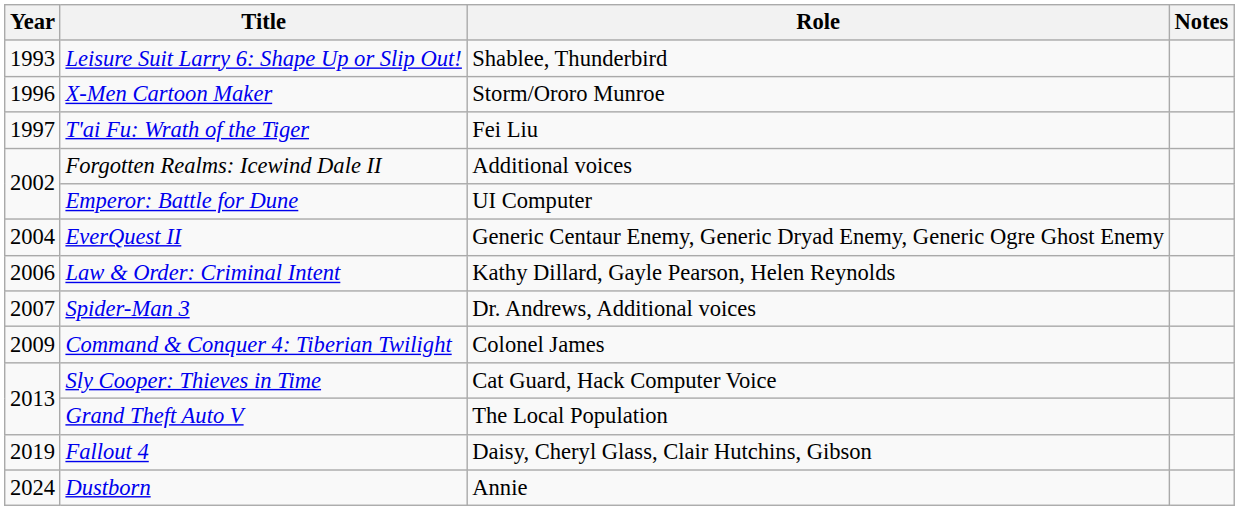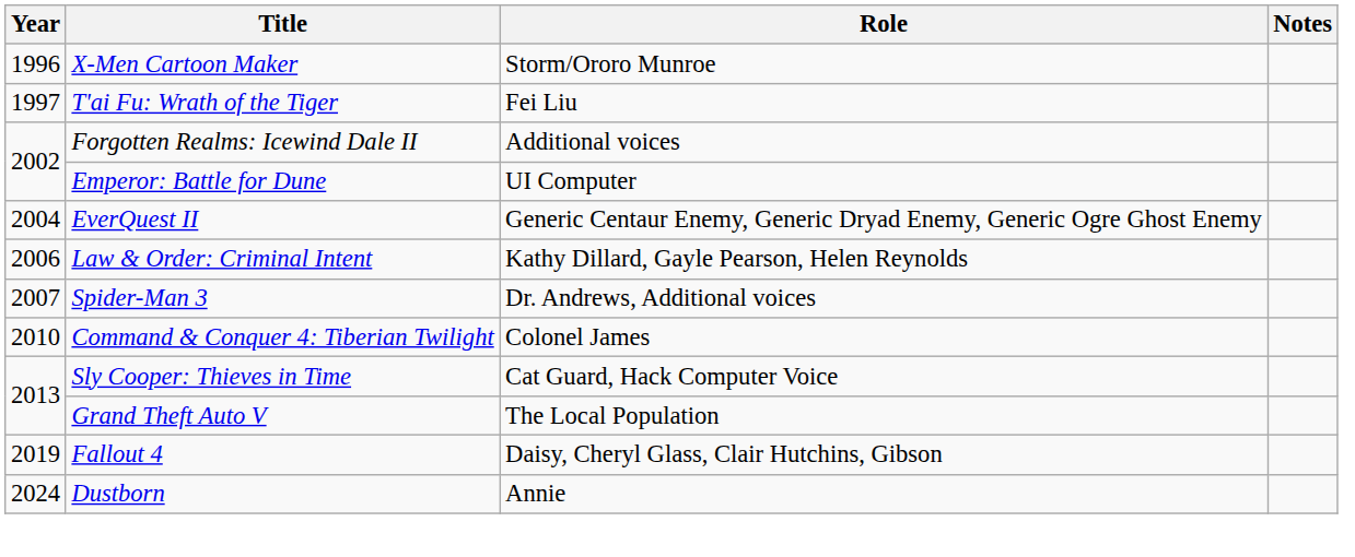 <table class="wikitable sortable">
 <tr>
 <th>Year</th>
 <th>Title</th>
 <th>Role</th>
 <th class="unsortable">Notes</th>
-</tr>
-<tr>
-<td>1993</td>
-<td><em><a href='#'>Leisure Suit Larry 6: Shape Up or Slip Out!</a></em></td>
-<td>Shablee, Thunderbird</td>
-<td></td>
 </tr>
 <tr>
 <td>1996</td>
 <td><em><a href='#'>X-Men Cartoon Maker</a></em></td>
 <td>Storm/Ororo Munroe</td>
 <td></td>
 </tr>
 <tr>
 <td>1997</td>
 <td><em><a href='#'>T'ai Fu: Wrath of the Tiger</a></em></td>
 <td>Fei Liu</td>
 <td></td>
 </tr>
 <tr>
 <td rowspan="2">2002</td>
 <td><em>Forgotten Realms: Icewind Dale II</em></td>
 <td>Additional voices</td>
 <td></td>
 </tr>
 <tr>
 <td><em><a href='#'>Emperor: Battle for Dune</a></em></td>
 <td>UI Computer</td>
 <td></td>
 </tr>
 <tr>
 <td>2004</td>
 <td><em><a href='#'>EverQuest II</a></em></td>
 <td>Generic Centaur Enemy, Generic Dryad Enemy, Generic Ogre Ghost Enemy</td>
 <td></td>
 </tr>
 <tr>
 <td>2006</td>
 <td><em><a href='#'>Law & Order: Criminal Intent</a></em></td>
 <td>Kathy Dillard, Gayle Pearson, Helen Reynolds</td>
 <td></td>
 </tr>
 <tr>
 <td>2007</td>
 <td><em><a href='#'>Spider-Man 3</a></em></td>
 <td>Dr. Andrews, Additional voices</td>
 <td></td>
 </tr>
 <tr>
-<td>2009</td>
+<td>2010</td>
 <td><em><a href='#'>Command & Conquer 4: Tiberian Twilight</a></em></td>
 <td>Colonel James</td>
 <td></td>
 </tr>
 <tr>
 <td rowspan="2">2013</td>
 <td><em><a href='#'>Sly Cooper: Thieves in Time</a></em></td>
 <td>Cat Guard, Hack Computer Voice</td>
 <td></td>
 </tr>
 <tr>
 <td><em><a href='#'>Grand Theft Auto V</a></em></td>
 <td>The Local Population</td>
 <td></td>
 </tr>
 <tr>
 <td>2019</td>
 <td><em><a href='#'>Fallout 4</a></em></td>
 <td>Daisy, Cheryl Glass, Clair Hutchins, Gibson</td>
 <td></td>
 </tr>
 <tr>
 <td>2024</td>
 <td><em><a href='#'>Dustborn</a></em></td>
 <td>Annie</td>
 <td></td>
 </tr>
 </table>
